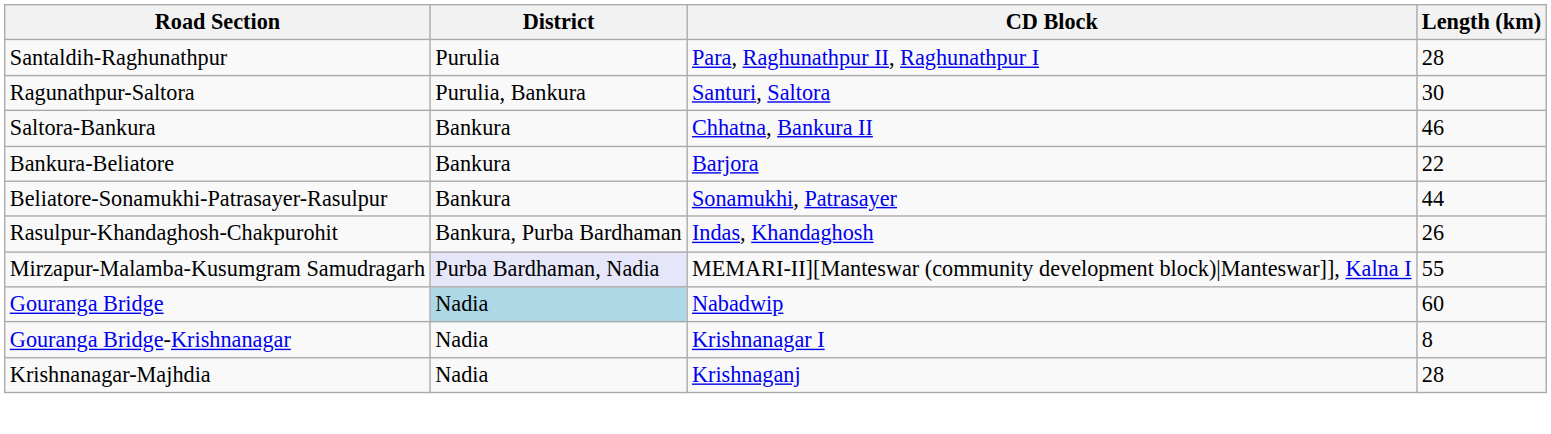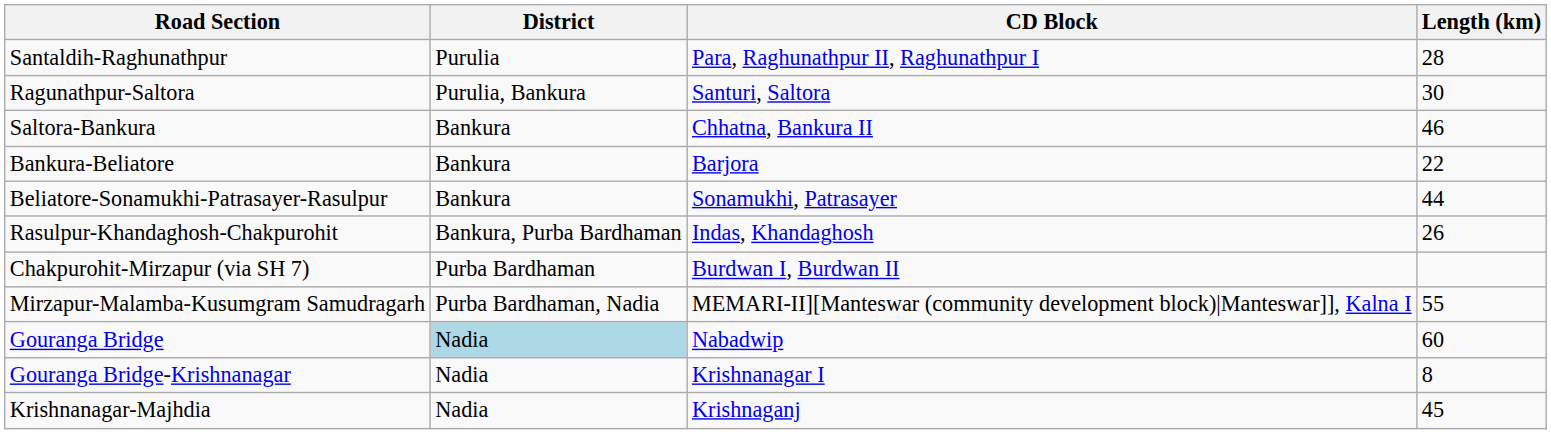 <table class="wikitable sortable">
 <tr>
 <th>Road Section</th>
 <th>District</th>
 <th>CD Block</th>
 <th>Length (km)</th>
 </tr>
 <tr>
 <td>Santaldih-Raghunathpur</td>
 <td>Purulia</td>
 <td><a href='#'>Para</a>, <a href='#'>Raghunathpur II</a>, <a href='#'>Raghunathpur I</a></td>
 <td>28</td>
 </tr>
 <tr>
 <td>Ragunathpur-Saltora</td>
 <td>Purulia, Bankura</td>
 <td><a href='#'>Santuri</a>,  <a href='#'>Saltora</a></td>
 <td>30</td>
 </tr>
 <tr>
 <td>Saltora-Bankura</td>
 <td>Bankura</td>
 <td><a href='#'>Chhatna</a>, <a href='#'>Bankura II</a></td>
 <td>46</td>
 </tr>
 <tr>
 <td>Bankura-Beliatore</td>
 <td>Bankura</td>
 <td><a href='#'>Barjora</a></td>
 <td>22</td>
 </tr>
 <tr>
 <td>Beliatore-Sonamukhi-Patrasayer-Rasulpur</td>
 <td>Bankura</td>
 <td><a href='#'>Sonamukhi</a>, <a href='#'>Patrasayer</a></td>
 <td>44</td>
 </tr>
 <tr>
 <td>Rasulpur-Khandaghosh-Chakpurohit</td>
 <td>Bankura, Purba Bardhaman</td>
 <td><a href='#'>Indas</a>, <a href='#'>Khandaghosh</a></td>
 <td>26</td>
 </tr>
 <tr>
+<td>Chakpurohit-Mirzapur (via SH 7)</td>
+<td>Purba Bardhaman</td>
+<td><a href='#'>Burdwan I</a>, <a href='#'>Burdwan II</a></td>
+<td></td>
+</tr>
+<tr>
 <td>Mirzapur-Malamba-Kusumgram Samudragarh</td>
-<td style="background: lavender;">Purba Bardhaman, Nadia</td>
+<td>Purba Bardhaman, Nadia</td>
 <td [MEMARI-II (community development block)>MEMARI-II][Manteswar (community development block)|Manteswar]], <a href='#'>Kalna I</a></td>
 <td>55</td>
 </tr>
 <tr>
 <td><a href='#'>Gouranga Bridge</a></td>
 <td style="background: lightblue;">Nadia</td>
 <td><a href='#'>Nabadwip</a></td>
 <td>60</td>
 </tr>
 <tr>
 <td><a href='#'>Gouranga Bridge</a>-<a href='#'>Krishnanagar</a></td>
 <td>Nadia</td>
 <td><a href='#'>Krishnanagar I</a></td>
 <td>8</td>
 </tr>
 <tr>
 <td>Krishnanagar-Majhdia</td>
 <td>Nadia</td>
 <td><a href='#'>Krishnaganj</a></td>
-<td>28</td>
+<td>45</td>
 </tr>
 </table>
